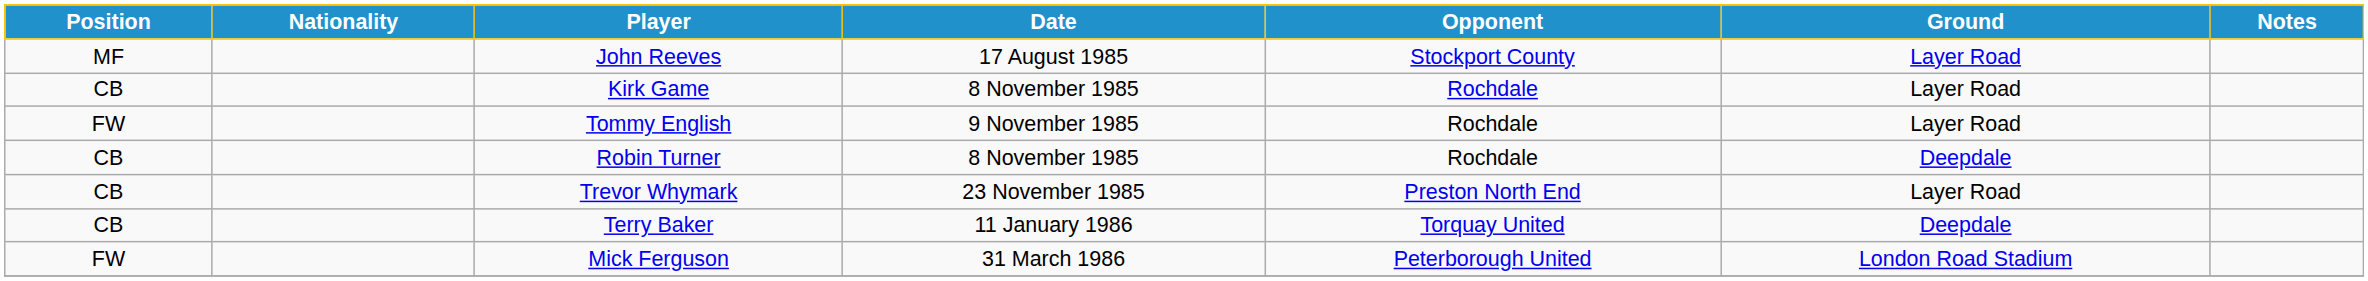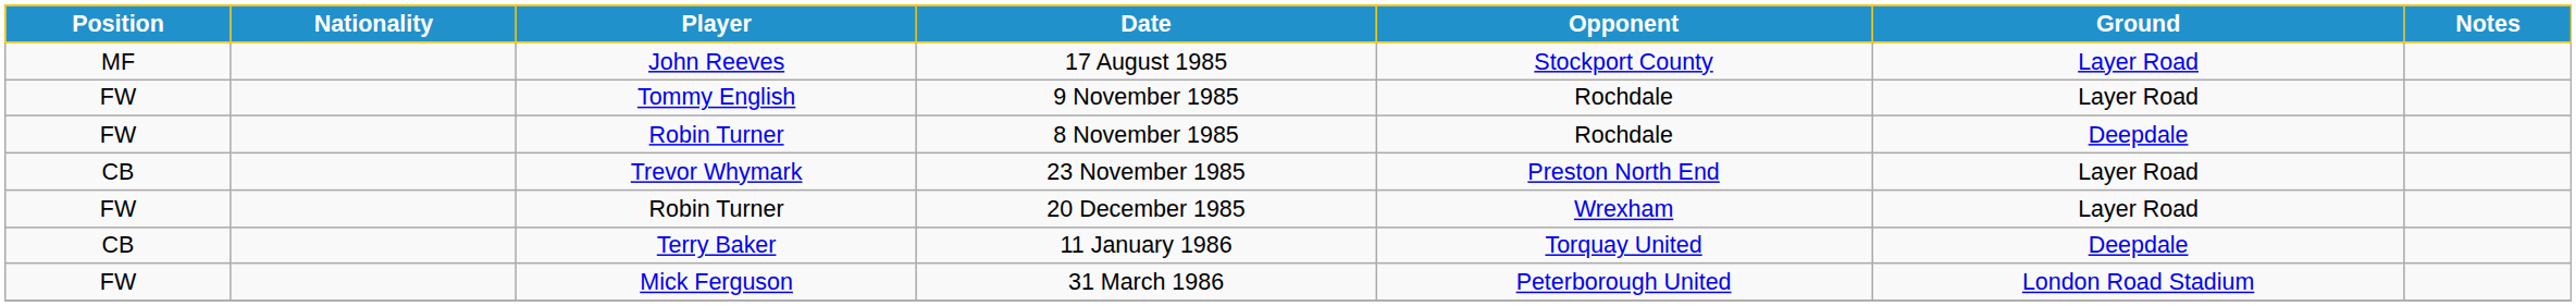 <table class="wikitable" style="text-align:center; font-size:90%; width:100%;">
 <tr>
 <th style="background:#2191CC; color:white; border:1px solid #F7C408; text-align:center;">Position</th>
 <th style="background:#2191CC; color:white; border:1px solid #F7C408; text-align:center;">Nationality</th>
 <th style="background:#2191CC; color:white; border:1px solid #F7C408; text-align:center;">Player</th>
 <th style="background:#2191CC; color:white; border:1px solid #F7C408; text-align:center;">Date</th>
 <th style="background:#2191CC; color:white; border:1px solid #F7C408; text-align:center;">Opponent</th>
 <th style="background:#2191CC; color:white; border:1px solid #F7C408; text-align:center;">Ground</th>
 <th style="background:#2191CC; color:white; border:1px solid #F7C408; text-align:center;">Notes</th>
 </tr>
 <tr>
 <td>MF</td>
 <td></td>
 <td><a href='#'>John Reeves</a></td>
 <td>17 August 1985</td>
 <td><a href='#'>Stockport County</a></td>
 <td><a href='#'>Layer Road</a></td>
 <td></td>
 </tr>
 <tr>
-<td>CB</td>
-<td></td>
-<td><a href='#'>Kirk Game</a></td>
-<td>8 November 1985</td>
-<td><a href='#'>Rochdale</a></td>
-<td>Layer Road</td>
-<td></td>
-</tr>
-<tr>
 <td>FW</td>
 <td></td>
 <td><a href='#'>Tommy English</a></td>
 <td>9 November 1985</td>
 <td>Rochdale</td>
 <td>Layer Road</td>
 <td></td>
 </tr>
 <tr>
-<td>CB</td>
+<td>FW</td>
 <td></td>
 <td><a href='#'>Robin Turner</a></td>
 <td>8 November 1985</td>
 <td>Rochdale</td>
 <td><a href='#'>Deepdale</a></td>
 <td></td>
 </tr>
 <tr>
 <td>CB</td>
 <td></td>
 <td><a href='#'>Trevor Whymark</a></td>
 <td>23 November 1985</td>
 <td><a href='#'>Preston North End</a></td>
+<td>Layer Road</td>
+<td></td>
+</tr>
+<tr>
+<td>FW</td>
+<td></td>
+<td>Robin Turner</td>
+<td>20 December 1985</td>
+<td><a href='#'>Wrexham</a></td>
 <td>Layer Road</td>
 <td></td>
 </tr>
 <tr>
 <td>CB</td>
 <td></td>
 <td><a href='#'>Terry Baker</a></td>
 <td>11 January 1986</td>
 <td><a href='#'>Torquay United</a></td>
 <td><a href='#'>Deepdale</a></td>
 <td></td>
 </tr>
 <tr>
 <td>FW</td>
 <td></td>
 <td><a href='#'>Mick Ferguson</a></td>
 <td>31 March 1986</td>
 <td><a href='#'>Peterborough United</a></td>
 <td><a href='#'>London Road Stadium</a></td>
 <td></td>
 </tr>
 <tr>
 </tr>
 </table>
